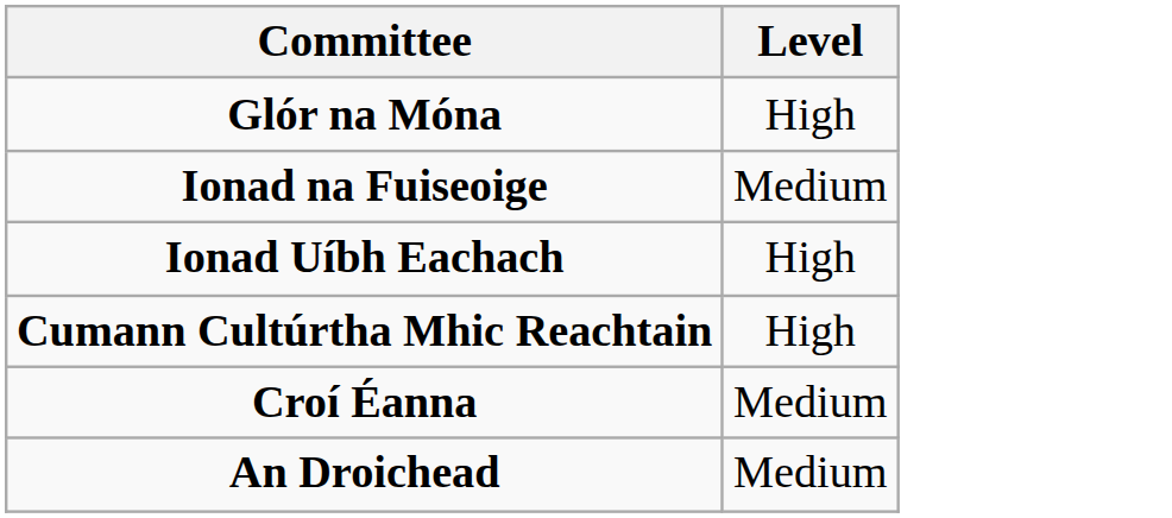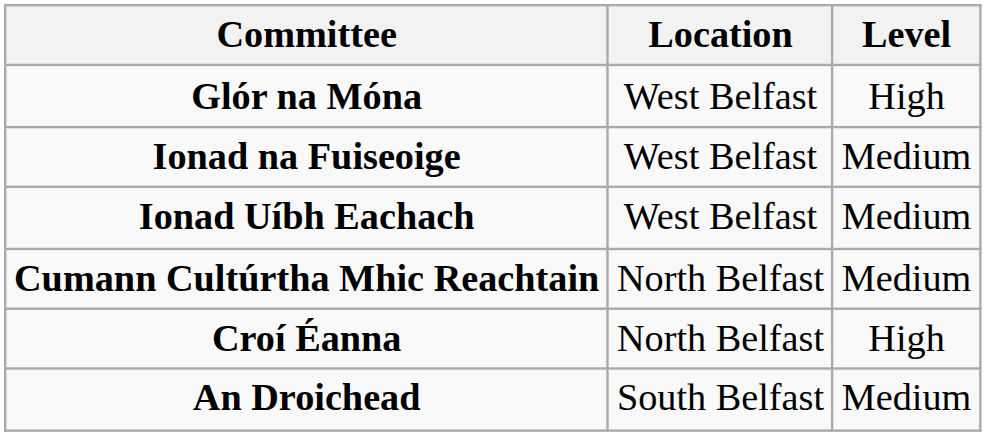 <table class="wikitable"  style="text-align:center;">
 <tr>
 <th>Committee</th>
+<th>Location</th>
 <th>Level</th>
 </tr>
 <tr>
 <td><strong>Glór na Móna</strong></td>
+<td>West Belfast</td>
 <td>High</td>
 </tr>
 <tr>
 <td><strong>Ionad na Fuiseoige</strong></td>
+<td>West Belfast</td>
 <td>Medium</td>
 </tr>
 <tr>
 <td><strong>Ionad Uíbh Eachach</strong></td>
+<td>West Belfast</td>
+<td>Medium</td>
+</tr>
+<tr>
+<td><strong>Cumann Cultúrtha Mhic Reachtain</strong></td>
+<td>North Belfast</td>
+<td>Medium</td>
+</tr>
+<tr>
+<td><strong>Croí Éanna</strong></td>
+<td>North Belfast</td>
 <td>High</td>
 </tr>
 <tr>
-<td><strong>Cumann Cultúrtha Mhic Reachtain</strong></td>
-<td>High</td>
-</tr>
-<tr>
-<td><strong>Croí Éanna</strong></td>
-<td>Medium</td>
-</tr>
-<tr>
 <td><strong>An Droichead</strong></td>
+<td>South Belfast</td>
 <td>Medium</td>
 </tr>
 </table>
